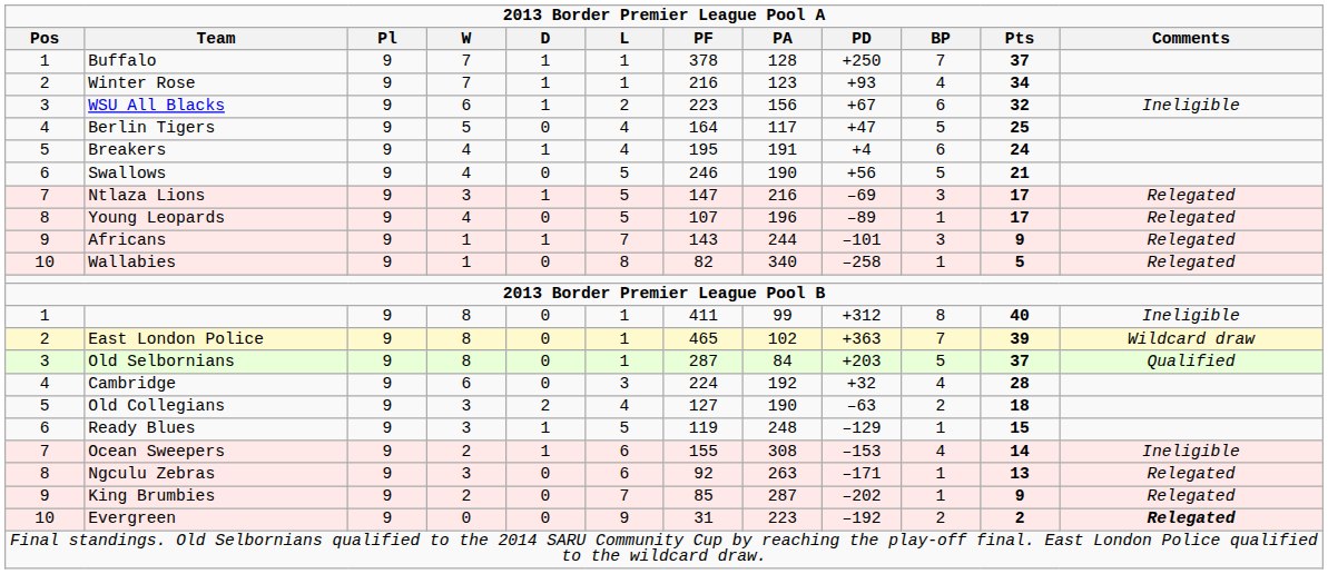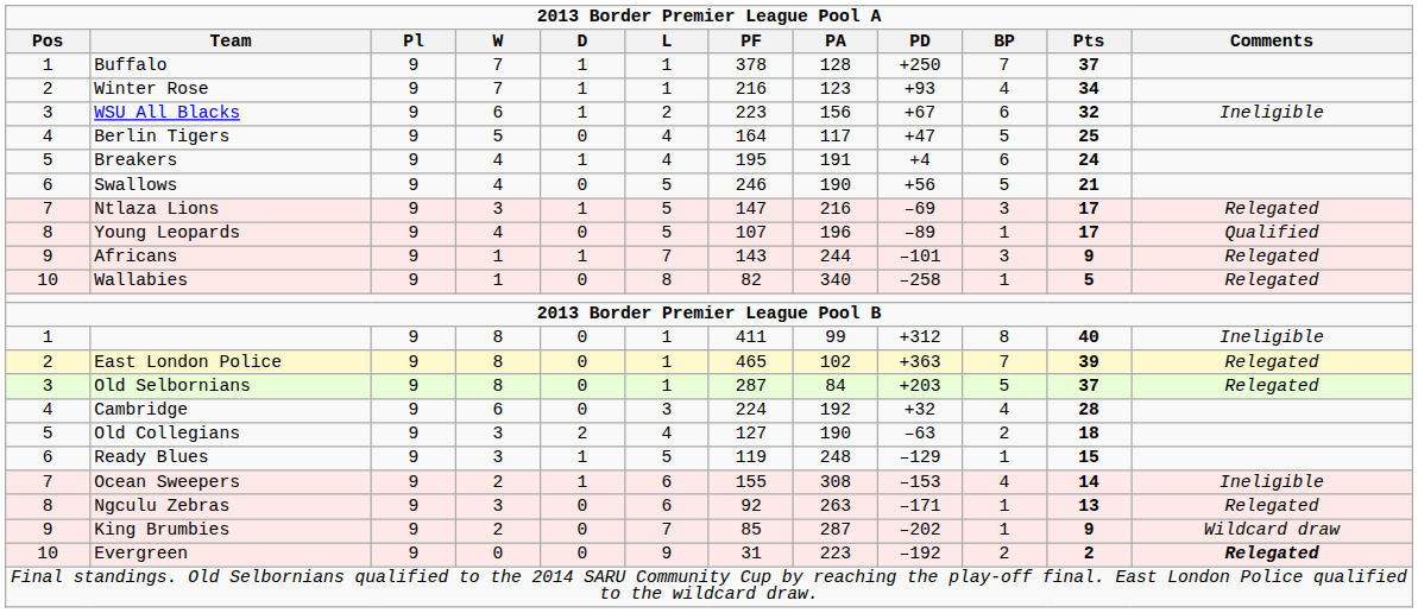 <table class="wikitable"  style="text-align:center; line-height:90%; font-size:90%; width:75%;">
 <tr>
 <td colspan=12><strong>2013 Border Premier League Pool A</strong></td>
 </tr>
 <tr>
 <th style="width:6%;">Pos</th>
 <th style="width:20%;">Team</th>
 <th style="width:6%;">Pl</th>
 <th style="width:6%;">W</th>
 <th style="width:6%;">D</th>
 <th style="width:6%;">L</th>
 <th style="width:6%;">PF</th>
 <th style="width:6%;">PA</th>
 <th style="width:6%;">PD</th>
 <th style="width:6%;">BP</th>
 <th style="width:6%;">Pts</th>
 <th style="width:20%;">Comments<br></th>
 </tr>
 <tr>
 <td>1</td>
 <td style="text-align:left;">Buffalo</td>
 <td>9</td>
 <td>7</td>
 <td>1</td>
 <td>1</td>
 <td>378</td>
 <td>128</td>
 <td>+250</td>
 <td>7</td>
 <td><strong>37</strong></td>
 <td></td>
 </tr>
 <tr>
 <td>2</td>
 <td style="text-align:left;">Winter Rose</td>
 <td>9</td>
 <td>7</td>
 <td>1</td>
 <td>1</td>
 <td>216</td>
 <td>123</td>
 <td>+93</td>
 <td>4</td>
 <td><strong>34</strong></td>
 <td></td>
 </tr>
 <tr>
 <td>3</td>
 <td style="text-align:left;"><a href='#'>WSU All Blacks</a></td>
 <td>9</td>
 <td>6</td>
 <td>1</td>
 <td>2</td>
 <td>223</td>
 <td>156</td>
 <td>+67</td>
 <td>6</td>
 <td><strong>32</strong></td>
 <td><em>Ineligible</em></td>
 </tr>
 <tr>
 <td>4</td>
 <td style="text-align:left;">Berlin Tigers</td>
 <td>9</td>
 <td>5</td>
 <td>0</td>
 <td>4</td>
 <td>164</td>
 <td>117</td>
 <td>+47</td>
 <td>5</td>
 <td><strong>25</strong></td>
 <td></td>
 </tr>
 <tr>
 <td>5</td>
 <td style="text-align:left;">Breakers</td>
 <td>9</td>
 <td>4</td>
 <td>1</td>
 <td>4</td>
 <td>195</td>
 <td>191</td>
 <td>+4</td>
 <td>6</td>
 <td><strong>24</strong></td>
 <td></td>
 </tr>
 <tr>
 <td>6</td>
 <td style="text-align:left;">Swallows</td>
 <td>9</td>
 <td>4</td>
 <td>0</td>
 <td>5</td>
 <td>246</td>
 <td>190</td>
 <td>+56</td>
 <td>5</td>
 <td><strong>21</strong></td>
 <td></td>
 </tr>
 <tr bgcolor="#FFE8E8">
 <td>7</td>
 <td style="text-align:left;">Ntlaza Lions</td>
 <td>9</td>
 <td>3</td>
 <td>1</td>
 <td>5</td>
 <td>147</td>
 <td>216</td>
 <td>–69</td>
 <td>3</td>
 <td><strong>17</strong></td>
 <td><em>Relegated</em></td>
 </tr>
 <tr bgcolor="#FFE8E8">
 <td>8</td>
 <td style="text-align:left;">Young Leopards</td>
 <td>9</td>
 <td>4</td>
 <td>0</td>
 <td>5</td>
 <td>107</td>
 <td>196</td>
 <td>–89</td>
 <td>1</td>
 <td><strong>17</strong></td>
-<td><em>Relegated</em></td>
+<td><em>Qualified</em></td>
 </tr>
 <tr bgcolor="#FFE8E8">
 <td>9</td>
 <td style="text-align:left;">Africans</td>
 <td>9</td>
 <td>1</td>
 <td>1</td>
 <td>7</td>
 <td>143</td>
 <td>244</td>
 <td>–101</td>
 <td>3</td>
 <td><strong>9</strong></td>
 <td><em>Relegated</em></td>
 </tr>
 <tr bgcolor="#FFE8E8">
 <td>10</td>
 <td style="text-align:left;">Wallabies</td>
 <td>9</td>
 <td>1</td>
 <td>0</td>
 <td>8</td>
 <td>82</td>
 <td>340</td>
 <td>–258</td>
 <td>1</td>
 <td><strong>5</strong></td>
 <td><em>Relegated</em></td>
 </tr>
 <tr>
 <td colspan=12></td>
 </tr>
 <tr>
 <td colspan=12><strong>2013 Border Premier League Pool B</strong></td>
 </tr>
 <tr>
 <td>1</td>
 <td style="text-align:left;"></td>
 <td>9</td>
 <td>8</td>
 <td>0</td>
 <td>1</td>
 <td>411</td>
 <td>99</td>
 <td>+312</td>
 <td>8</td>
 <td><strong>40</strong></td>
 <td><em>Ineligible</em></td>
 </tr>
 <tr bgcolor="#FFFACD">
 <td>2</td>
 <td style="text-align:left;">East London Police</td>
 <td>9</td>
 <td>8</td>
 <td>0</td>
 <td>1</td>
 <td>465</td>
 <td>102</td>
 <td>+363</td>
 <td>7</td>
 <td><strong>39</strong></td>
-<td><em>Wildcard draw</em></td>
+<td><em>Relegated</em></td>
 </tr>
 <tr bgcolor="#E8FFD8">
 <td>3</td>
 <td style="text-align:left;">Old Selbornians</td>
 <td>9</td>
 <td>8</td>
 <td>0</td>
 <td>1</td>
 <td>287</td>
 <td>84</td>
 <td>+203</td>
 <td>5</td>
 <td><strong>37</strong></td>
-<td><em>Qualified</em></td>
+<td><em>Relegated</em></td>
 </tr>
 <tr>
 <td>4</td>
 <td style="text-align:left;">Cambridge</td>
 <td>9</td>
 <td>6</td>
 <td>0</td>
 <td>3</td>
 <td>224</td>
 <td>192</td>
 <td>+32</td>
 <td>4</td>
 <td><strong>28</strong></td>
 <td></td>
 </tr>
 <tr>
 <td>5</td>
 <td style="text-align:left;">Old Collegians</td>
 <td>9</td>
 <td>3</td>
 <td>2</td>
 <td>4</td>
 <td>127</td>
 <td>190</td>
 <td>–63</td>
 <td>2</td>
 <td><strong>18</strong></td>
 <td></td>
 </tr>
 <tr>
 <td>6</td>
 <td style="text-align:left;">Ready Blues</td>
 <td>9</td>
 <td>3</td>
 <td>1</td>
 <td>5</td>
 <td>119</td>
 <td>248</td>
 <td>–129</td>
 <td>1</td>
 <td><strong>15</strong></td>
 <td></td>
 </tr>
 <tr bgcolor="#FFE8E8">
 <td>7</td>
 <td style="text-align:left;">Ocean Sweepers</td>
 <td>9</td>
 <td>2</td>
 <td>1</td>
 <td>6</td>
 <td>155</td>
 <td>308</td>
 <td>–153</td>
 <td>4</td>
 <td><strong>14</strong></td>
 <td><em>Ineligible</em></td>
 </tr>
 <tr bgcolor="#FFE8E8">
 <td>8</td>
 <td style="text-align:left;">Ngculu Zebras</td>
 <td>9</td>
 <td>3</td>
 <td>0</td>
 <td>6</td>
 <td>92</td>
 <td>263</td>
 <td>–171</td>
 <td>1</td>
 <td><strong>13</strong></td>
 <td><em>Relegated</em></td>
 </tr>
 <tr bgcolor="#FFE8E8">
 <td>9</td>
 <td style="text-align:left;">King Brumbies</td>
 <td>9</td>
 <td>2</td>
 <td>0</td>
 <td>7</td>
 <td>85</td>
 <td>287</td>
 <td>–202</td>
 <td>1</td>
 <td><strong>9</strong></td>
-<td><em>Relegated</em></td>
+<td><em>Wildcard draw</em></td>
 </tr>
 <tr bgcolor="#FFE8E8">
 <td>10</td>
 <td style="text-align:left;">Evergreen</td>
 <td>9</td>
 <td>0</td>
 <td>0</td>
 <td>9</td>
 <td>31</td>
 <td>223</td>
 <td>–192</td>
 <td>2</td>
 <td><strong>2</strong></td>
 <td><strong><em>Relegated</em></strong></td>
 </tr>
 <tr>
 <td colspan=12><em>Final standings. Old Selbornians qualified to the 2014 SARU Community Cup by reaching the play-off final. East London Police qualified to the wildcard draw.</em></td>
 </tr>
 </table>
